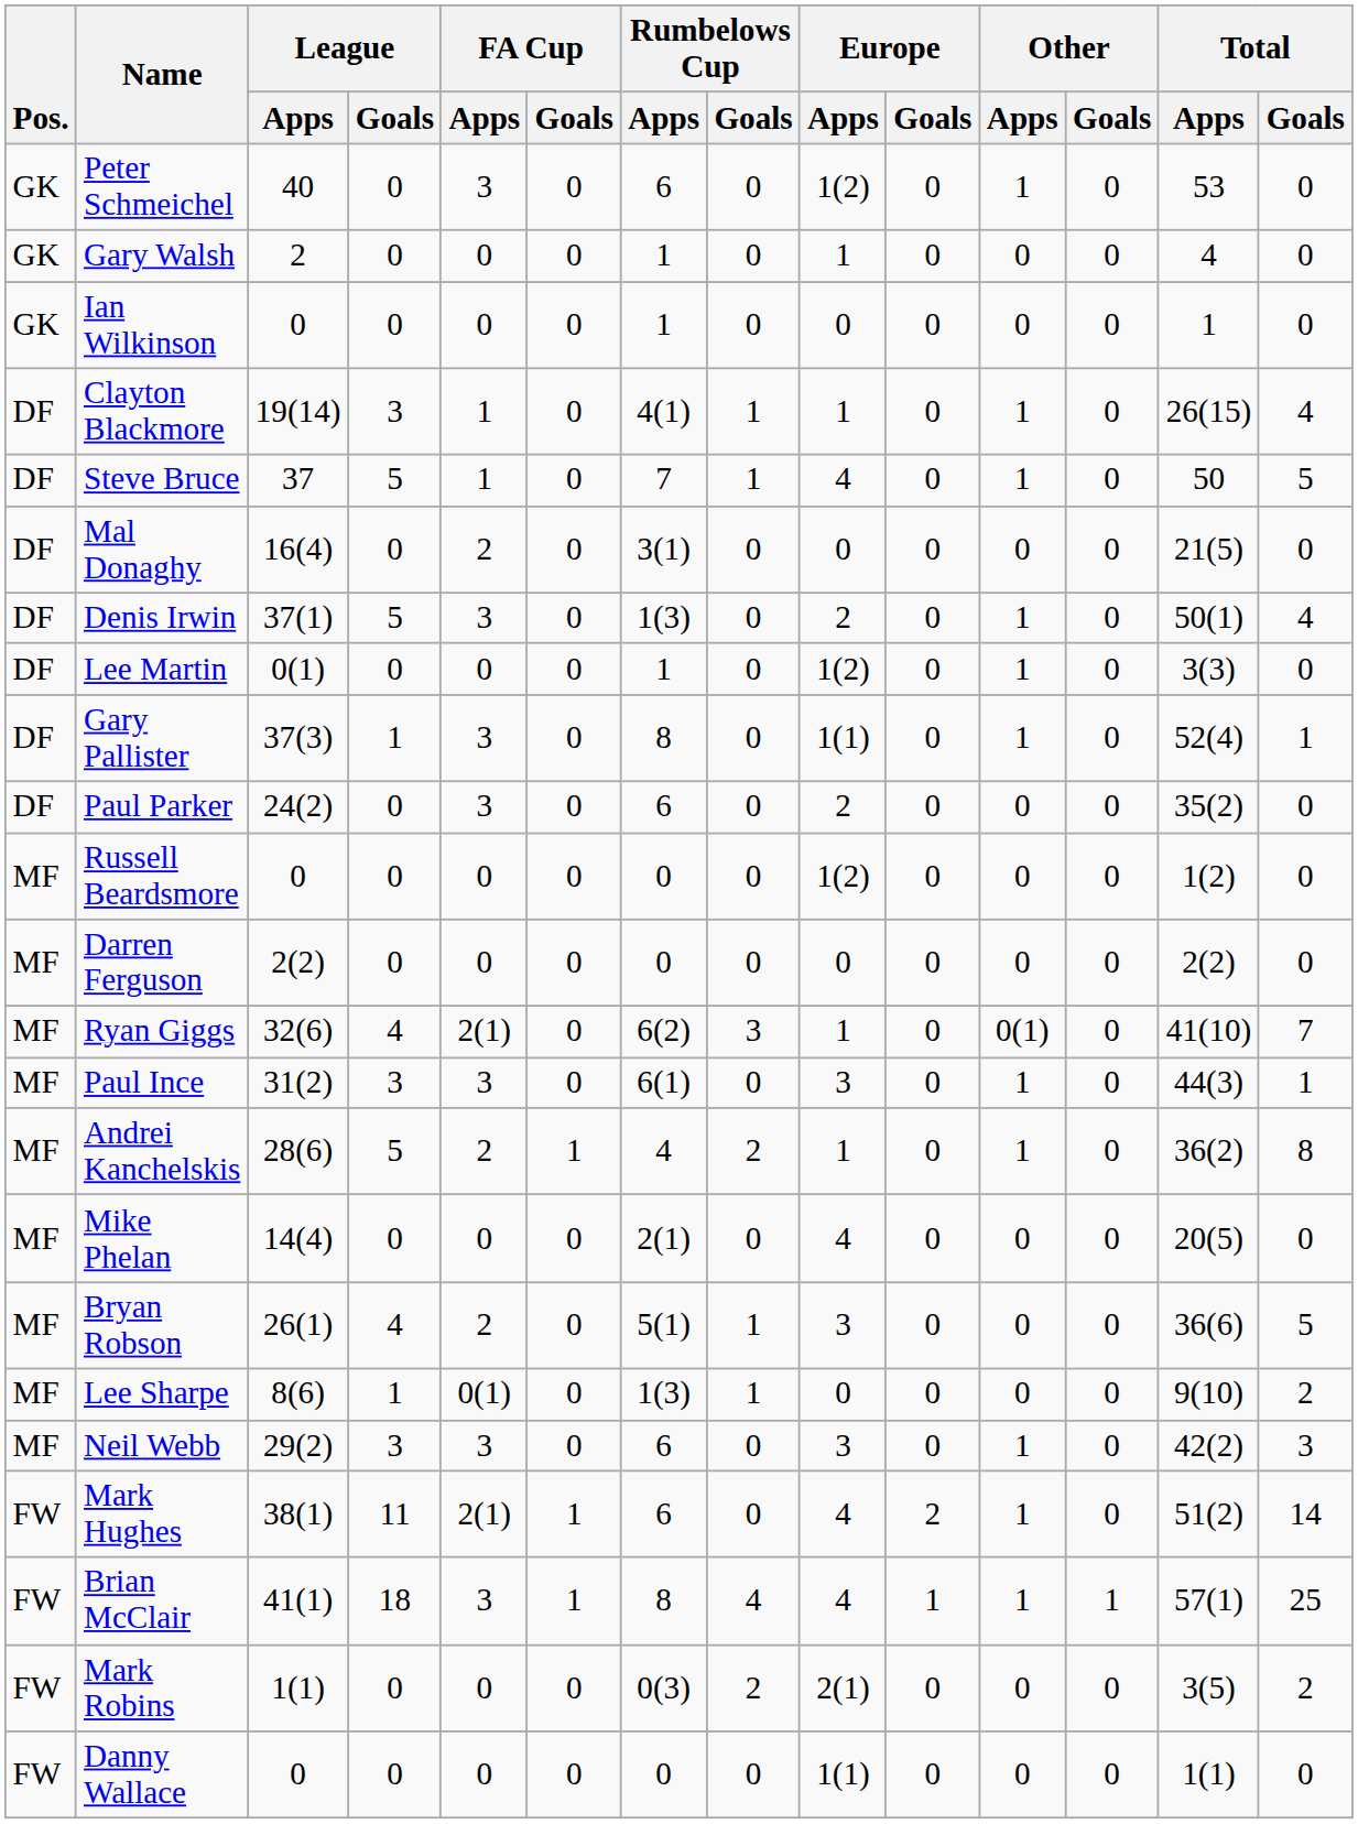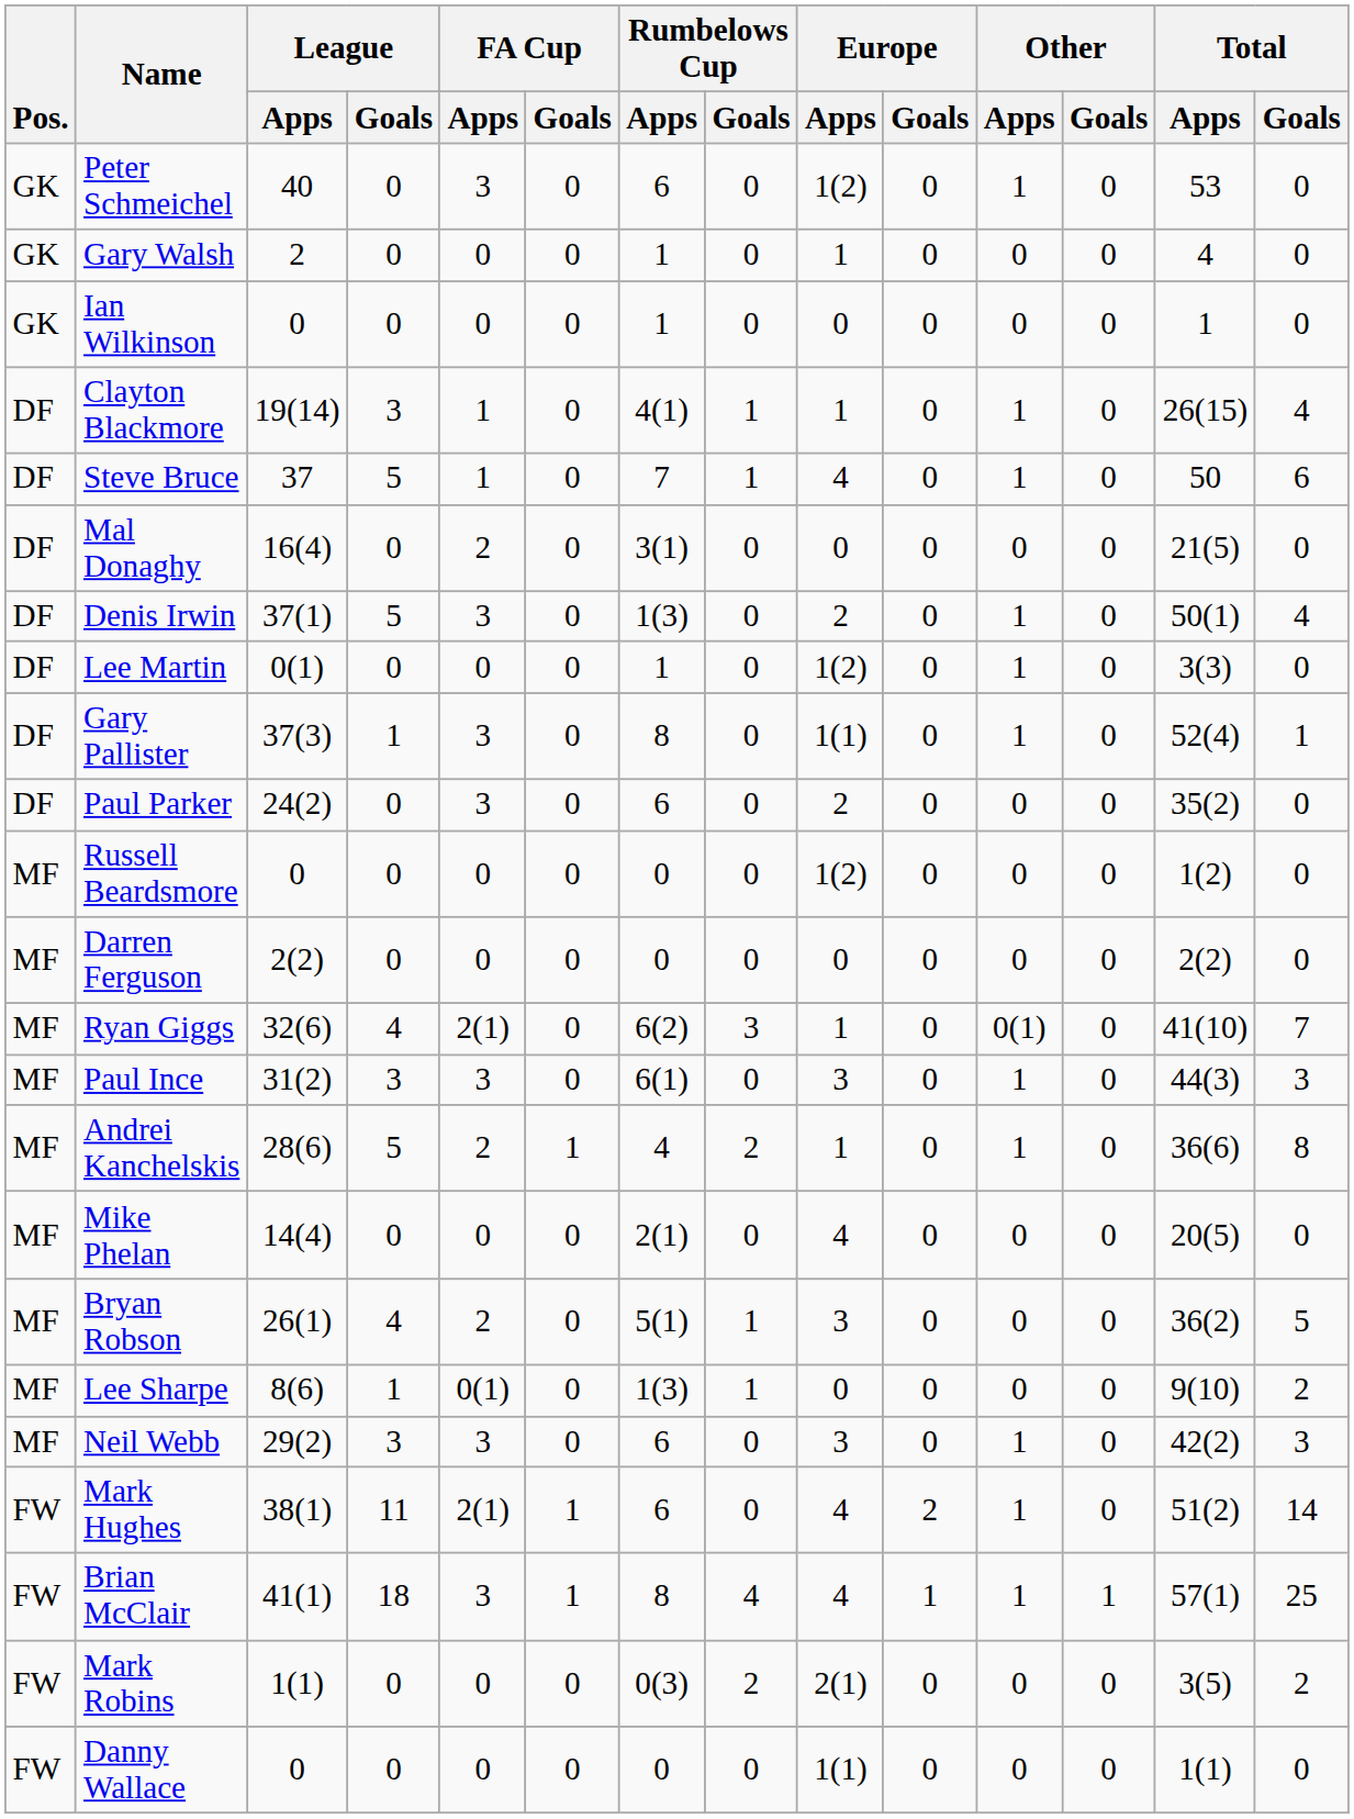 <table class="wikitable" style="text-align:center">
 <tr>
 <th rowspan="2" valign="bottom">Pos.</th>
 <th rowspan="2">Name</th>
 <th colspan="2" width="85">League</th>
 <th colspan="2" width="85">FA Cup</th>
 <th colspan="2" width="85">Rumbelows Cup</th>
 <th colspan="2" width="85">Europe</th>
 <th colspan="2" width="85">Other</th>
 <th colspan="2" width="85">Total</th>
 </tr>
 <tr>
 <th>Apps</th>
 <th>Goals</th>
 <th>Apps</th>
 <th>Goals</th>
 <th>Apps</th>
 <th>Goals</th>
 <th>Apps</th>
 <th>Goals</th>
 <th>Apps</th>
 <th>Goals</th>
 <th>Apps</th>
 <th>Goals</th>
 </tr>
 <tr>
 <td align="left">GK</td>
 <td align="left"> <a href='#'>Peter Schmeichel</a></td>
 <td>40</td>
 <td>0</td>
 <td>3</td>
 <td>0</td>
 <td>6</td>
 <td>0</td>
 <td>1(2)</td>
 <td>0</td>
 <td>1</td>
 <td>0</td>
 <td>53</td>
 <td>0</td>
 </tr>
 <tr>
 <td align="left">GK</td>
 <td align="left"> <a href='#'>Gary Walsh</a></td>
 <td>2</td>
 <td>0</td>
 <td>0</td>
 <td>0</td>
 <td>1</td>
 <td>0</td>
 <td>1</td>
 <td>0</td>
 <td>0</td>
 <td>0</td>
 <td>4</td>
 <td>0</td>
 </tr>
 <tr>
 <td align="left">GK</td>
 <td align="left"> <a href='#'>Ian Wilkinson</a></td>
 <td>0</td>
 <td>0</td>
 <td>0</td>
 <td>0</td>
 <td>1</td>
 <td>0</td>
 <td>0</td>
 <td>0</td>
 <td>0</td>
 <td>0</td>
 <td>1</td>
 <td>0</td>
 </tr>
 <tr>
 <td align="left">DF</td>
 <td align="left"> <a href='#'>Clayton Blackmore</a></td>
 <td>19(14)</td>
 <td>3</td>
 <td>1</td>
 <td>0</td>
 <td>4(1)</td>
 <td>1</td>
 <td>1</td>
 <td>0</td>
 <td>1</td>
 <td>0</td>
 <td>26(15)</td>
 <td>4</td>
 </tr>
 <tr>
 <td align="left">DF</td>
 <td align="left"> <a href='#'>Steve Bruce</a></td>
 <td>37</td>
 <td>5</td>
 <td>1</td>
 <td>0</td>
 <td>7</td>
 <td>1</td>
 <td>4</td>
 <td>0</td>
 <td>1</td>
 <td>0</td>
 <td>50</td>
-<td>5</td>
+<td>6</td>
 </tr>
 <tr>
 <td align="left">DF</td>
 <td align="left"> <a href='#'>Mal Donaghy</a></td>
 <td>16(4)</td>
 <td>0</td>
 <td>2</td>
 <td>0</td>
 <td>3(1)</td>
 <td>0</td>
 <td>0</td>
 <td>0</td>
 <td>0</td>
 <td>0</td>
 <td>21(5)</td>
 <td>0</td>
 </tr>
 <tr>
 <td align="left">DF</td>
 <td align="left"> <a href='#'>Denis Irwin</a></td>
 <td>37(1)</td>
 <td>5</td>
 <td>3</td>
 <td>0</td>
 <td>1(3)</td>
 <td>0</td>
 <td>2</td>
 <td>0</td>
 <td>1</td>
 <td>0</td>
 <td>50(1)</td>
 <td>4</td>
 </tr>
 <tr>
 <td align="left">DF</td>
 <td align="left"> <a href='#'>Lee Martin</a></td>
 <td>0(1)</td>
 <td>0</td>
 <td>0</td>
 <td>0</td>
 <td>1</td>
 <td>0</td>
 <td>1(2)</td>
 <td>0</td>
 <td>1</td>
 <td>0</td>
 <td>3(3)</td>
 <td>0</td>
 </tr>
 <tr>
 <td align="left">DF</td>
 <td align="left"> <a href='#'>Gary Pallister</a></td>
 <td>37(3)</td>
 <td>1</td>
 <td>3</td>
 <td>0</td>
 <td>8</td>
 <td>0</td>
 <td>1(1)</td>
 <td>0</td>
 <td>1</td>
 <td>0</td>
 <td>52(4)</td>
 <td>1</td>
 </tr>
 <tr>
 <td align="left">DF</td>
 <td align="left"> <a href='#'>Paul Parker</a></td>
 <td>24(2)</td>
 <td>0</td>
 <td>3</td>
 <td>0</td>
 <td>6</td>
 <td>0</td>
 <td>2</td>
 <td>0</td>
 <td>0</td>
 <td>0</td>
 <td>35(2)</td>
 <td>0</td>
 </tr>
 <tr>
 <td align="left">MF</td>
 <td align="left"> <a href='#'>Russell Beardsmore</a></td>
 <td>0</td>
 <td>0</td>
 <td>0</td>
 <td>0</td>
 <td>0</td>
 <td>0</td>
 <td>1(2)</td>
 <td>0</td>
 <td>0</td>
 <td>0</td>
 <td>1(2)</td>
 <td>0</td>
 </tr>
 <tr>
 <td align="left">MF</td>
 <td align="left"> <a href='#'>Darren Ferguson</a></td>
 <td>2(2)</td>
 <td>0</td>
 <td>0</td>
 <td>0</td>
 <td>0</td>
 <td>0</td>
 <td>0</td>
 <td>0</td>
 <td>0</td>
 <td>0</td>
 <td>2(2)</td>
 <td>0</td>
 </tr>
 <tr>
 <td align="left">MF</td>
 <td align="left"> <a href='#'>Ryan Giggs</a></td>
 <td>32(6)</td>
 <td>4</td>
 <td>2(1)</td>
 <td>0</td>
 <td>6(2)</td>
 <td>3</td>
 <td>1</td>
 <td>0</td>
 <td>0(1)</td>
 <td>0</td>
 <td>41(10)</td>
 <td>7</td>
 </tr>
 <tr>
 <td align="left">MF</td>
 <td align="left"> <a href='#'>Paul Ince</a></td>
 <td>31(2)</td>
 <td>3</td>
 <td>3</td>
 <td>0</td>
 <td>6(1)</td>
 <td>0</td>
 <td>3</td>
 <td>0</td>
 <td>1</td>
 <td>0</td>
 <td>44(3)</td>
-<td>1</td>
+<td>3</td>
 </tr>
 <tr>
 <td align="left">MF</td>
 <td align="left"> <a href='#'>Andrei Kanchelskis</a></td>
 <td>28(6)</td>
 <td>5</td>
 <td>2</td>
 <td>1</td>
 <td>4</td>
 <td>2</td>
 <td>1</td>
 <td>0</td>
 <td>1</td>
 <td>0</td>
-<td>36(2)</td>
+<td>36(6)</td>
 <td>8</td>
 </tr>
 <tr>
 <td align="left">MF</td>
 <td align="left"> <a href='#'>Mike Phelan</a></td>
 <td>14(4)</td>
 <td>0</td>
 <td>0</td>
 <td>0</td>
 <td>2(1)</td>
 <td>0</td>
 <td>4</td>
 <td>0</td>
 <td>0</td>
 <td>0</td>
 <td>20(5)</td>
 <td>0</td>
 </tr>
 <tr>
 <td align="left">MF</td>
 <td align="left"> <a href='#'>Bryan Robson</a></td>
 <td>26(1)</td>
 <td>4</td>
 <td>2</td>
 <td>0</td>
 <td>5(1)</td>
 <td>1</td>
 <td>3</td>
 <td>0</td>
 <td>0</td>
 <td>0</td>
-<td>36(6)</td>
+<td>36(2)</td>
 <td>5</td>
 </tr>
 <tr>
 <td align="left">MF</td>
 <td align="left"> <a href='#'>Lee Sharpe</a></td>
 <td>8(6)</td>
 <td>1</td>
 <td>0(1)</td>
 <td>0</td>
 <td>1(3)</td>
 <td>1</td>
 <td>0</td>
 <td>0</td>
 <td>0</td>
 <td>0</td>
 <td>9(10)</td>
 <td>2</td>
 </tr>
 <tr>
 <td align="left">MF</td>
 <td align="left"> <a href='#'>Neil Webb</a></td>
 <td>29(2)</td>
 <td>3</td>
 <td>3</td>
 <td>0</td>
 <td>6</td>
 <td>0</td>
 <td>3</td>
 <td>0</td>
 <td>1</td>
 <td>0</td>
 <td>42(2)</td>
 <td>3</td>
 </tr>
 <tr>
 <td align="left">FW</td>
 <td align="left"> <a href='#'>Mark Hughes</a></td>
 <td>38(1)</td>
 <td>11</td>
 <td>2(1)</td>
 <td>1</td>
 <td>6</td>
 <td>0</td>
 <td>4</td>
 <td>2</td>
 <td>1</td>
 <td>0</td>
 <td>51(2)</td>
 <td>14</td>
 </tr>
 <tr>
 <td align="left">FW</td>
 <td align="left"> <a href='#'>Brian McClair</a></td>
 <td>41(1)</td>
 <td>18</td>
 <td>3</td>
 <td>1</td>
 <td>8</td>
 <td>4</td>
 <td>4</td>
 <td>1</td>
 <td>1</td>
 <td>1</td>
 <td>57(1)</td>
 <td>25</td>
 </tr>
 <tr>
 <td align="left">FW</td>
 <td align="left"> <a href='#'>Mark Robins</a></td>
 <td>1(1)</td>
 <td>0</td>
 <td>0</td>
 <td>0</td>
 <td>0(3)</td>
 <td>2</td>
 <td>2(1)</td>
 <td>0</td>
 <td>0</td>
 <td>0</td>
 <td>3(5)</td>
 <td>2</td>
 </tr>
 <tr>
 <td align="left">FW</td>
 <td align="left"> <a href='#'>Danny Wallace</a></td>
 <td>0</td>
 <td>0</td>
 <td>0</td>
 <td>0</td>
 <td>0</td>
 <td>0</td>
 <td>1(1)</td>
 <td>0</td>
 <td>0</td>
 <td>0</td>
 <td>1(1)</td>
 <td>0</td>
 </tr>
 </table>
